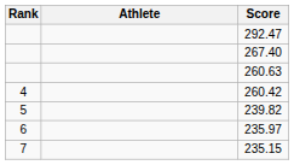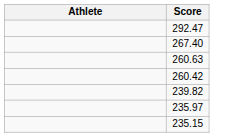 <table class=wikitable style="text-align:center">
 <tr>
-<th width=40>Rank</th>
 <th width=250>Athlete</th>
 <th width=60>Score</th>
 </tr>
 <tr>
-<td></td>
 <td align=left></td>
 <td>292.47</td>
 </tr>
 <tr>
-<td></td>
 <td align=left></td>
 <td>267.40</td>
 </tr>
 <tr>
-<td></td>
 <td align=left></td>
 <td>260.63</td>
 </tr>
 <tr>
-<td>4</td>
 <td align=left></td>
 <td>260.42</td>
 </tr>
 <tr>
-<td>5</td>
 <td align=left></td>
 <td>239.82</td>
 </tr>
 <tr>
-<td>6</td>
 <td align=left></td>
 <td>235.97</td>
 </tr>
 <tr>
-<td>7</td>
 <td align=left></td>
 <td>235.15</td>
 </tr>
 </table>
